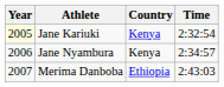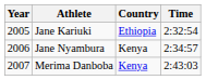 <table class="wikitable">
 <tr align="left">
 <th>Year</th>
 <th>Athlete</th>
 <th>Country</th>
 <th>Time</th>
 </tr>
 <tr>
-<td style="background: lightyellow;">2005</td>
+<td>2005</td>
 <td>Jane Kariuki</td>
-<td> <a href='#'>Kenya</a></td>
+<td> <a href='#'>Ethiopia</a></td>
 <td>2:32:54</td>
 </tr>
 <tr>
 <td>2006</td>
 <td>Jane Nyambura</td>
 <td> Kenya</td>
 <td>2:34:57</td>
 </tr>
 <tr>
 <td>2007</td>
 <td>Merima Danboba</td>
-<td> <a href='#'>Ethiopia</a></td>
+<td> <a href='#'>Kenya</a></td>
 <td>2:43:03</td>
 </tr>
 </table>
